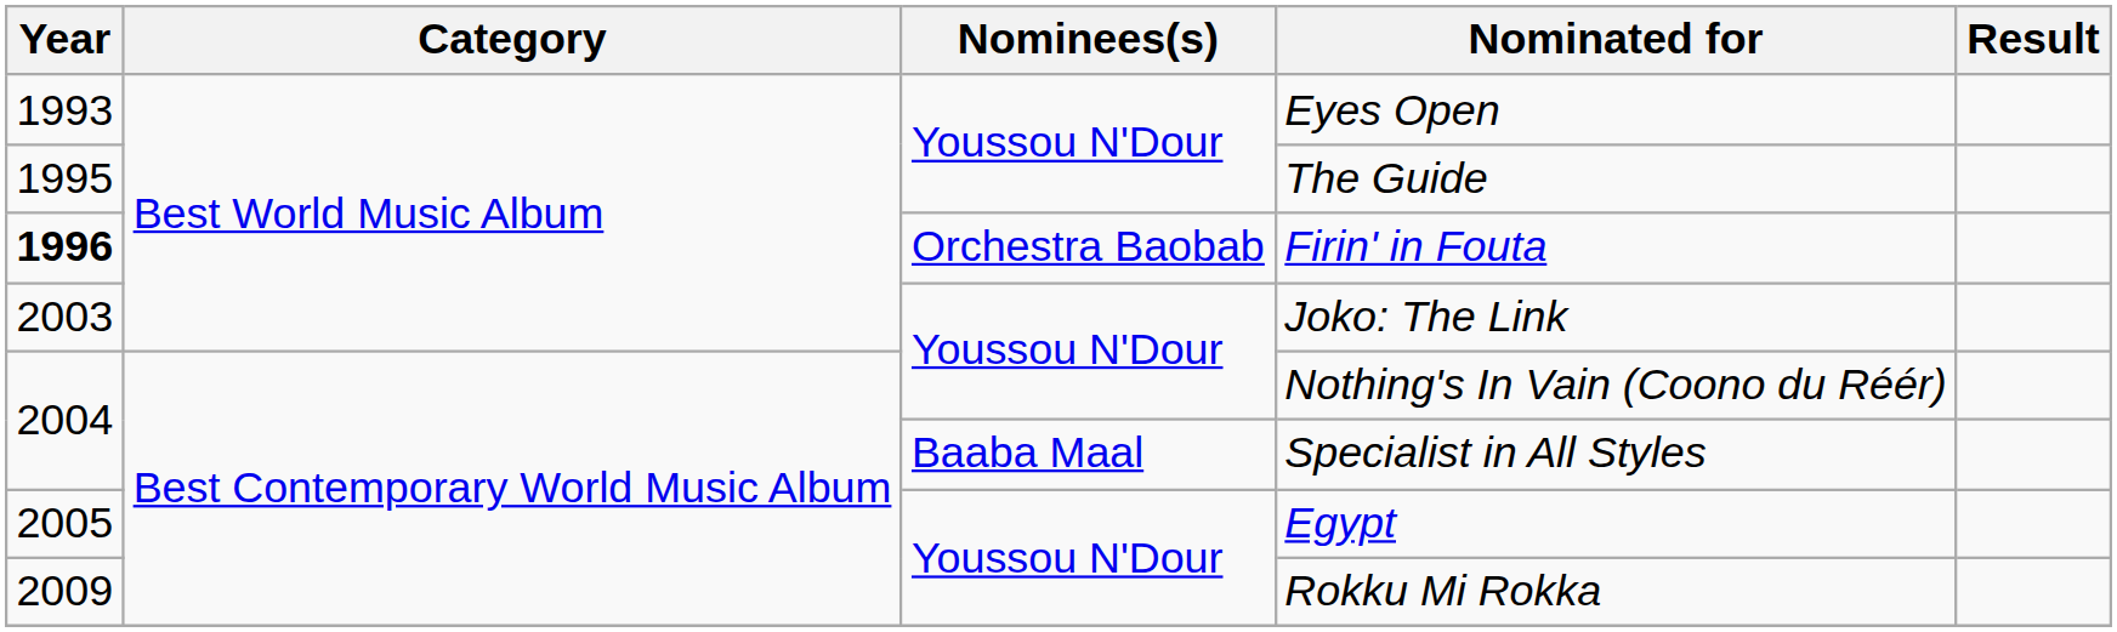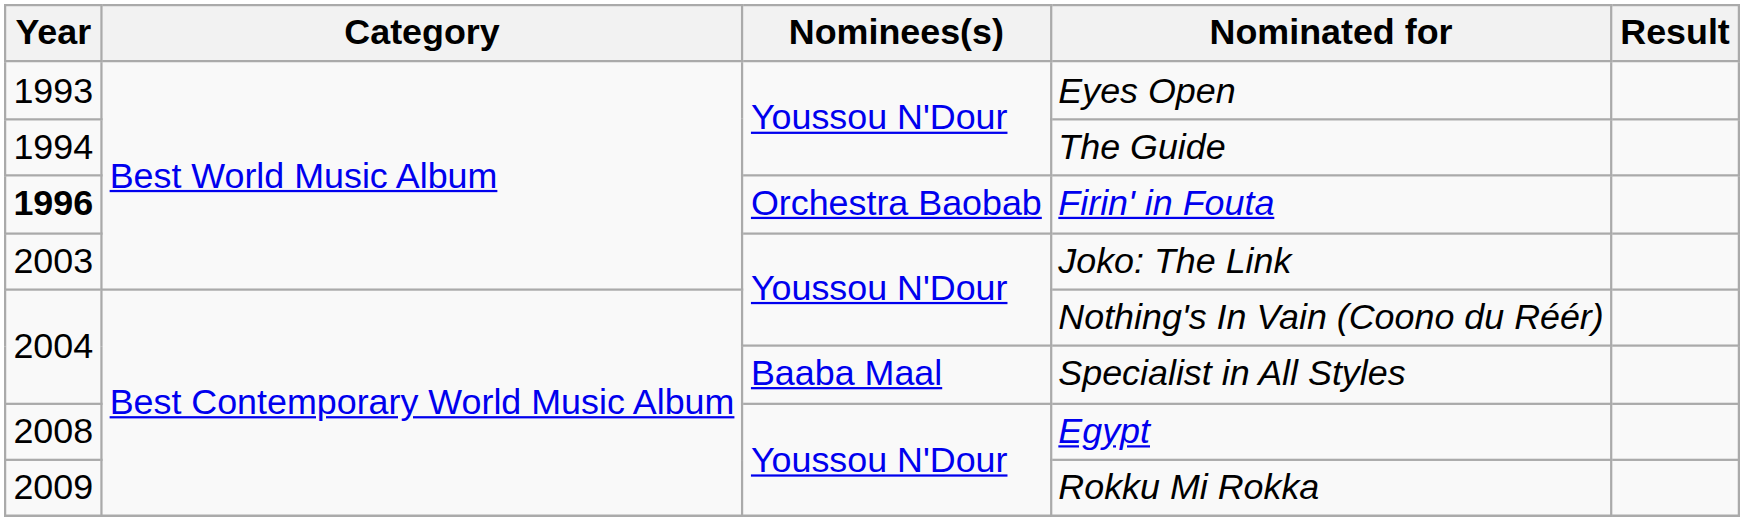 <table class="wikitable sortable">
 <tr>
 <th>Year</th>
 <th>Category</th>
 <th>Nominees(s)</th>
 <th>Nominated for</th>
 <th>Result</th>
 </tr>
 <tr>
 <td>1993</td>
 <td rowspan=4><a href='#'>Best World Music Album</a></td>
 <td rowspan=2><a href='#'>Youssou N'Dour</a></td>
 <td><em>Eyes Open</em></td>
 <td></td>
 </tr>
 <tr>
-<td>1995</td>
+<td>1994</td>
 <td><em>The Guide</em></td>
 <td></td>
 </tr>
 <tr>
 <td><strong>1996</strong></td>
 <td><a href='#'>Orchestra Baobab</a></td>
 <td><em><a href='#'>Firin' in Fouta</a></em></td>
 <td></td>
 </tr>
 <tr>
 <td>2003</td>
 <td rowspan=2><a href='#'>Youssou N'Dour</a></td>
 <td><em>Joko: The Link</em></td>
 <td></td>
 </tr>
 <tr>
 <td rowspan=2>2004</td>
 <td rowspan=4><a href='#'>Best Contemporary World Music Album</a></td>
 <td><em>Nothing's In Vain (Coono du Réér)</em></td>
 <td></td>
 </tr>
 <tr>
 <td><a href='#'>Baaba Maal</a></td>
 <td><em>Specialist in All Styles</em></td>
 <td></td>
 </tr>
 <tr>
-<td>2005</td>
+<td>2008</td>
 <td rowspan =2><a href='#'>Youssou N'Dour</a></td>
 <td><em><a href='#'>Egypt</a></em></td>
 <td></td>
 </tr>
 <tr>
 <td>2009</td>
 <td><em>Rokku Mi Rokka</em></td>
 <td></td>
 </tr>
 <tr>
 </tr>
 </table>
